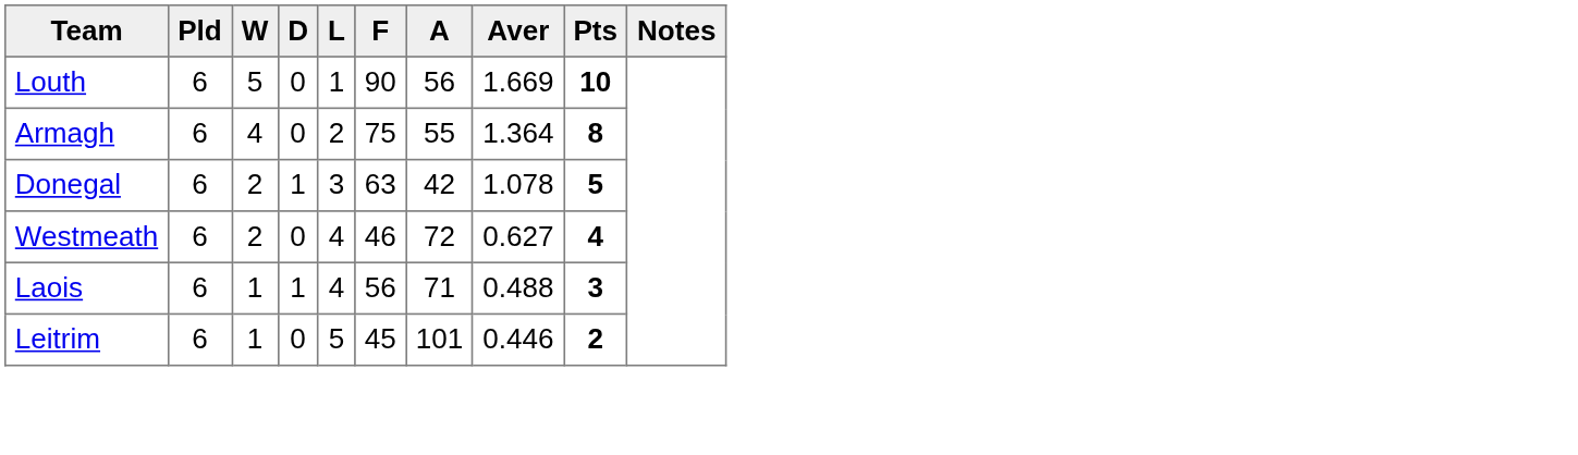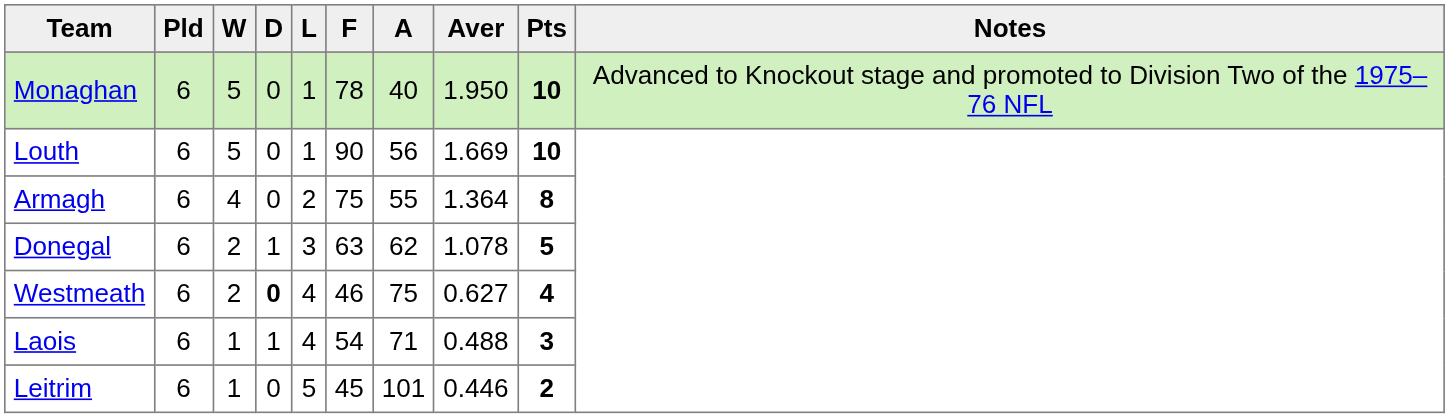 <table style=border-collapse:collapse border=1 cellspacing=0 cellpadding=5>
 <tr align=center bgcolor=#efefef>
 <th>Team</th>
 <th>Pld</th>
 <th>W</th>
 <th>D</th>
 <th>L</th>
 <th>F</th>
 <th>A</th>
 <th>Aver</th>
 <th>Pts</th>
 <th>Notes</th>
+</tr>
+<tr align=center style="background:#D0F0C0;">
+<td style="text-align:left;"><a href='#'>Monaghan</a></td>
+<td>6</td>
+<td>5</td>
+<td>0</td>
+<td>1</td>
+<td>78</td>
+<td>40</td>
+<td>1.950</td>
+<td><strong>10</strong></td>
+<td rowspan=1>Advanced to Knockout stage and promoted to Division Two of the <a href='#'>1975–76 NFL</a></td>
 </tr>
 <tr align=center style="background:#FFFFFF;">
 <td style="text-align:left;"><a href='#'>Louth</a></td>
 <td>6</td>
 <td>5</td>
 <td>0</td>
 <td>1</td>
 <td>90</td>
 <td>56</td>
 <td>1.669</td>
 <td><strong>10</strong></td>
 <td rowspan=6></td>
 </tr>
 <tr align=center style="background:#FFFFFF;">
 <td style="text-align:left;"><a href='#'>Armagh</a></td>
 <td>6</td>
 <td>4</td>
 <td>0</td>
 <td>2</td>
 <td>75</td>
 <td>55</td>
 <td>1.364</td>
 <td><strong>8</strong></td>
 </tr>
 <tr align=center style="background:#FFFFFF;">
 <td style="text-align:left;"><a href='#'>Donegal</a></td>
 <td>6</td>
 <td>2</td>
 <td>1</td>
 <td>3</td>
 <td>63</td>
-<td>42</td>
+<td>62</td>
 <td>1.078</td>
 <td><strong>5</strong></td>
 </tr>
 <tr align=center style="background:#FFFFFF;">
 <td style="text-align:left;"><a href='#'>Westmeath</a></td>
 <td>6</td>
 <td>2</td>
-<td>0</td>
+<td><strong>0</strong></td>
 <td>4</td>
 <td>46</td>
-<td>72</td>
+<td>75</td>
 <td>0.627</td>
 <td><strong>4</strong></td>
 </tr>
 <tr align=center style="background:#FFFFFF;">
 <td style="text-align:left;"><a href='#'>Laois</a></td>
 <td>6</td>
 <td>1</td>
 <td>1</td>
 <td>4</td>
-<td>56</td>
+<td>54</td>
 <td>71</td>
 <td>0.488</td>
 <td><strong>3</strong></td>
 </tr>
 <tr align=center style="background:#FFFFFF;">
 <td style="text-align:left;"><a href='#'>Leitrim</a></td>
 <td>6</td>
 <td>1</td>
 <td>0</td>
 <td>5</td>
 <td>45</td>
 <td>101</td>
 <td>0.446</td>
 <td><strong>2</strong></td>
 </tr>
 </table>
